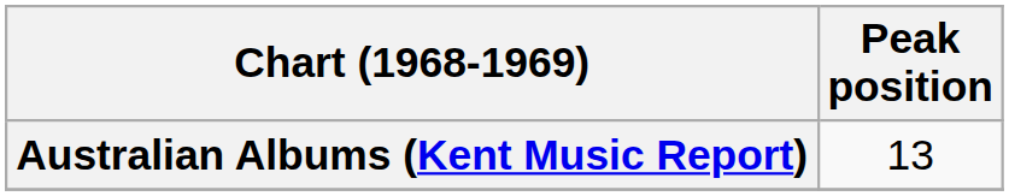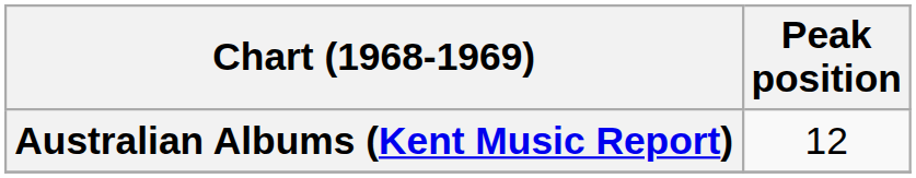 <table class="wikitable sortable plainrowheaders">
 <tr>
 <th>Chart (1968-1969)</th>
 <th>Peak<br>position</th>
 </tr>
 <tr>
 <th scope="row">Australian Albums (<a href='#'>Kent Music Report</a>)</th>
-<td style="text-align:center;">13</td>
+<td style="text-align:center;">12</td>
 </tr>
 <tr>
 </tr>
 </table>
